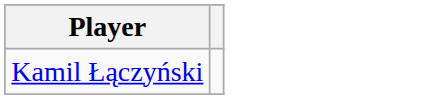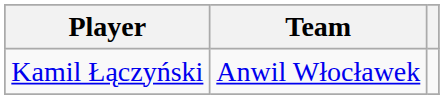 <table class="wikitable">
 <tr>
 <th>Player</th>
+<th>Team</th>
 <th></th>
 </tr>
 <tr>
 <td> <a href='#'>Kamil Łączyński</a></td>
+<td><a href='#'>Anwil Włocławek</a></td>
 <td align=center></td>
 </tr>
 </table>
